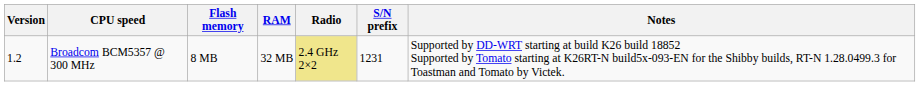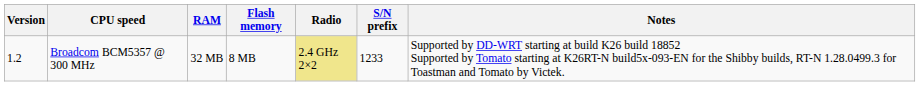 <table class="wikitable">
 <tr>
 <th>Version</th>
 <th>CPU speed</th>
+<th><a href='#'>RAM</a></th>
 <th><a href='#'>Flash memory</a></th>
-<th><a href='#'>RAM</a></th>
 <th>Radio</th>
 <th><a href='#'>S/N</a> prefix</th>
 <th>Notes</th>
 </tr>
 <tr>
 <td>1.2</td>
 <td><a href='#'>Broadcom</a> BCM5357 @ 300 MHz</td>
+<td>32 MB</td>
 <td>8 MB</td>
-<td>32 MB</td>
 <td style="background: khaki;">2.4 GHz 2×2</td>
-<td>1231</td>
+<td>1233</td>
 <td>Supported by <a href='#'>DD-WRT</a> starting at build K26 build 18852<br>Supported by <a href='#'>Tomato</a> starting at K26RT-N build5x-093-EN for the Shibby builds, RT-N 1.28.0499.3 for Toastman and Tomato by Victek.</td>
 </tr>
 </table>
